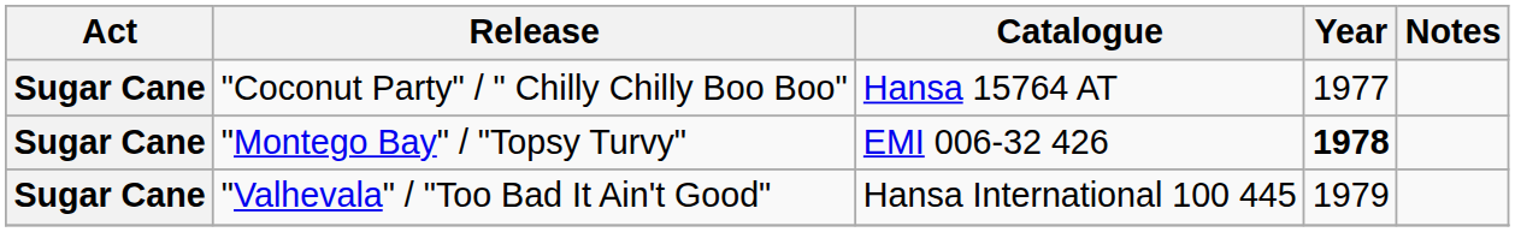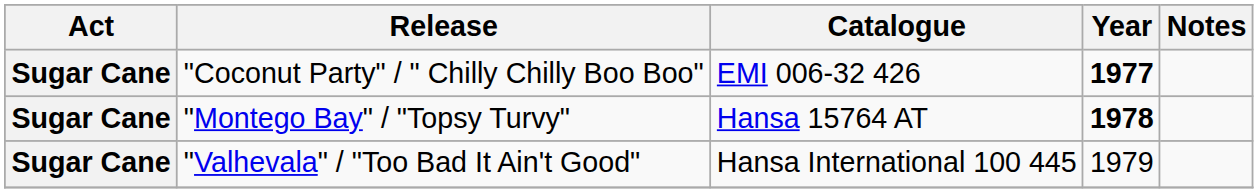 <table class="wikitable plainrowheaders sortable">
 <tr>
 <th scope="col" class="unsortable">Act</th>
 <th scope="col">Release</th>
 <th scope="col">Catalogue</th>
 <th scope="col">Year</th>
 <th scope="col" class="unsortable">Notes</th>
 </tr>
 <tr>
 <th scope="row">Sugar Cane</th>
 <td>"Coconut Party" / "	Chilly Chilly Boo Boo"</td>
-<td><a href='#'>Hansa</a> 15764 AT</td>
-<td>1977</td>
+<td [{EMI Records><a href='#'>EMI</a> 006-32 426</td>
+<td><strong>1977</strong></td>
 <td></td>
 </tr>
 <tr>
 <th scope="row">Sugar Cane</th>
 <td>"<a href='#'>Montego Bay</a>" / "Topsy Turvy"</td>
-<td [{EMI Records><a href='#'>EMI</a> 006-32 426</td>
+<td><a href='#'>Hansa</a> 15764 AT</td>
 <td><strong>1978</strong></td>
 <td></td>
 </tr>
 <tr>
 <th scope="row">Sugar Cane</th>
 <td>"<a href='#'>Valhevala</a>" / "Too Bad It Ain't Good"</td>
 <td>Hansa International 100 445</td>
 <td>1979</td>
 <td></td>
 </tr>
 <tr>
 </tr>
 </table>
